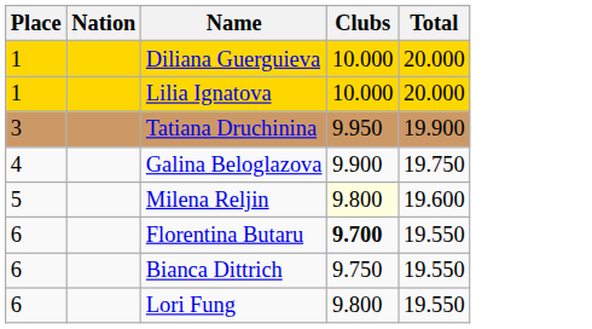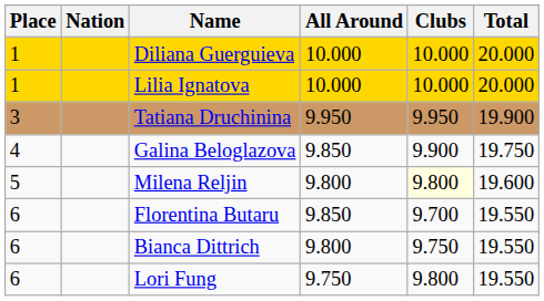 <table class="wikitable">
 <tr>
 <th>Place</th>
 <th>Nation</th>
 <th>Name</th>
+<th>All Around</th>
 <th>Clubs</th>
 <th>Total</th>
 </tr>
 <tr bgcolor=gold>
 <td>1</td>
 <td></td>
 <td><a href='#'>Diliana Guerguieva</a></td>
 <td>10.000</td>
+<td>10.000</td>
 <td>20.000</td>
 </tr>
 <tr bgcolor=gold>
 <td>1</td>
 <td></td>
 <td><a href='#'>Lilia Ignatova</a></td>
+<td>10.000</td>
 <td>10.000</td>
 <td>20.000</td>
 </tr>
 <tr bgcolor=cc9966>
 <td>3</td>
 <td></td>
 <td><a href='#'>Tatiana Druchinina</a></td>
 <td>9.950</td>
+<td>9.950</td>
 <td>19.900</td>
 </tr>
 <tr>
 <td>4</td>
 <td></td>
 <td><a href='#'>Galina Beloglazova</a></td>
+<td>9.850</td>
 <td>9.900</td>
 <td>19.750</td>
 </tr>
 <tr>
 <td>5</td>
 <td></td>
 <td><a href='#'>Milena Reljin</a></td>
+<td>9.800</td>
 <td style="background: lightyellow;">9.800</td>
 <td>19.600</td>
 </tr>
 <tr>
 <td>6</td>
 <td></td>
 <td><a href='#'>Florentina Butaru</a></td>
-<td><strong>9.700</strong></td>
+<td>9.850</td>
+<td>9.700</td>
 <td>19.550</td>
 </tr>
 <tr>
 <td>6</td>
 <td></td>
 <td><a href='#'>Bianca Dittrich</a></td>
+<td>9.800</td>
 <td>9.750</td>
 <td>19.550</td>
 </tr>
 <tr>
 <td>6</td>
 <td></td>
 <td><a href='#'>Lori Fung</a></td>
+<td>9.750</td>
 <td>9.800</td>
 <td>19.550</td>
 </tr>
 </table>
